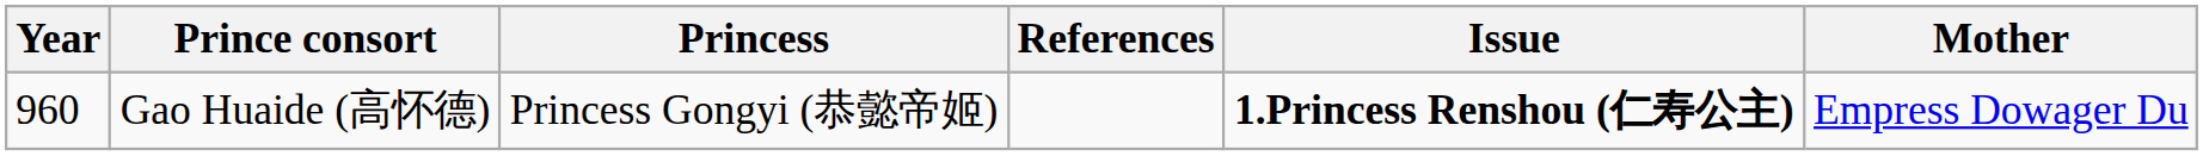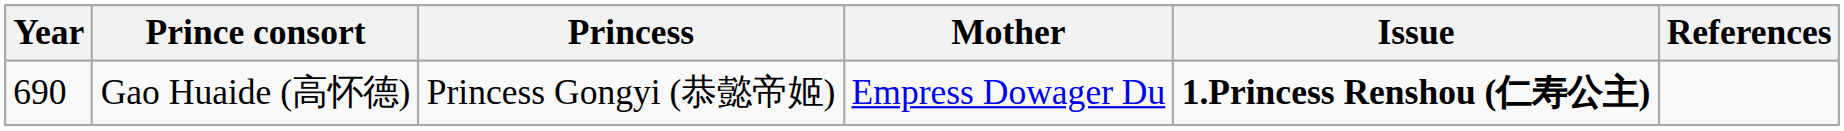 <table class="wikitable">
 <tr>
 <th>Year</th>
 <th>Prince consort</th>
 <th>Princess</th>
+<th>Mother</th>
+<th>Issue</th>
 <th>References</th>
-<th>Issue</th>
-<th>Mother</th>
 </tr>
 <tr>
-<td>960</td>
+<td>690</td>
 <td>Gao Huaide (高怀德)</td>
 <td>Princess Gongyi (恭懿帝姬)</td>
+<td><a href='#'>Empress Dowager Du</a></td>
+<td><strong>1.Princess Renshou (仁寿公主)</strong></td>
 <td></td>
-<td><strong>1.Princess Renshou (仁寿公主)</strong></td>
-<td><a href='#'>Empress Dowager Du</a></td>
 </tr>
 </table>
